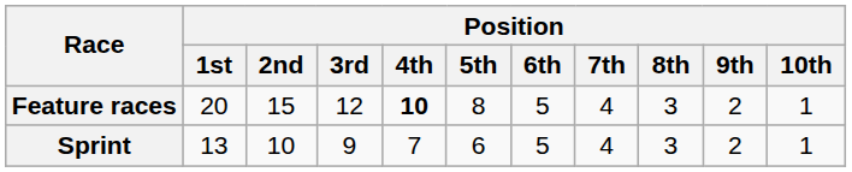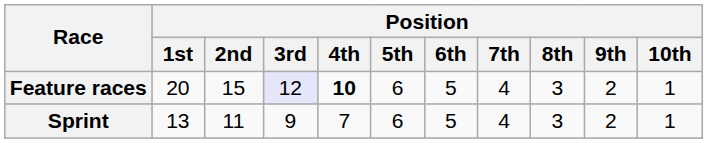 <table class="wikitable" style="font-size:85%; text-align:center">
 <tr style="background:#f9f9f9" valign="top">
 <th valign="middle" rowspan="2">Race</th>
 <th valign="middle" colspan="10">Position</th>
 </tr>
 <tr>
 <th> 1st </th>
 <th> 2nd </th>
 <th> 3rd </th>
 <th> 4th </th>
 <th> 5th </th>
 <th> 6th </th>
 <th> 7th </th>
 <th> 8th </th>
 <th> 9th </th>
 <th> 10th </th>
 </tr>
 <tr>
 <th>Feature races</th>
 <td>20</td>
 <td>15</td>
-<td>12</td>
+<td style="background: lavender;">12</td>
 <td><strong>10</strong></td>
-<td>8</td>
+<td>6</td>
 <td>5</td>
 <td>4</td>
 <td>3</td>
 <td>2</td>
 <td>1</td>
 </tr>
 <tr>
 <th>Sprint</th>
 <td>13</td>
-<td>10</td>
+<td>11</td>
 <td>9</td>
 <td>7</td>
 <td>6</td>
 <td>5</td>
 <td>4</td>
 <td>3</td>
 <td>2</td>
 <td>1</td>
 </tr>
 </table>
